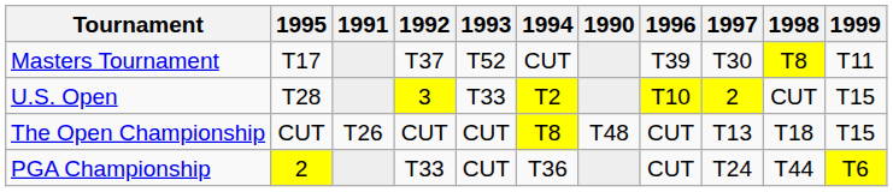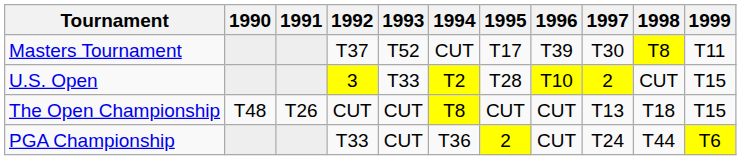 <table class="wikitable" style="font-size:95%;text-align:center;">
 <tr>
 <th>Tournament</th>
-<th>1995</th>
+<th>1990</th>
 <th>1991</th>
 <th>1992</th>
 <th>1993</th>
 <th>1994</th>
-<th>1990</th>
+<th>1995</th>
 <th>1996</th>
 <th>1997</th>
 <th>1998</th>
 <th>1999</th>
 </tr>
 <tr>
 <td align=left><a href='#'>Masters Tournament</a></td>
-<td>T17</td>
+<td style="background:#eeeeee;"></td>
 <td style="background:#eeeeee;"></td>
 <td>T37</td>
 <td>T52</td>
 <td>CUT</td>
-<td style="background:#eeeeee;"></td>
+<td>T17</td>
 <td>T39</td>
 <td>T30</td>
 <td style="background:yellow;">T8</td>
 <td>T11</td>
 </tr>
 <tr>
 <td align=left><a href='#'>U.S. Open</a></td>
-<td>T28</td>
+<td style="background:#eeeeee;"></td>
 <td style="background:#eeeeee;"></td>
 <td style="background:yellow;">3</td>
 <td>T33</td>
 <td style="background:yellow;">T2</td>
-<td style="background:#eeeeee;"></td>
+<td>T28</td>
 <td style="background:yellow;">T10</td>
 <td style="background:yellow;">2</td>
 <td>CUT</td>
 <td>T15</td>
 </tr>
 <tr>
 <td align=left><a href='#'>The Open Championship</a></td>
-<td>CUT</td>
+<td>T48</td>
 <td>T26</td>
 <td>CUT</td>
 <td>CUT</td>
 <td style="background:yellow;">T8</td>
-<td>T48</td>
+<td>CUT</td>
 <td>CUT</td>
 <td>T13</td>
 <td>T18</td>
 <td>T15</td>
 </tr>
 <tr>
 <td align=left><a href='#'>PGA Championship</a></td>
-<td style="background:yellow;">2</td>
+<td style="background:#eeeeee;"></td>
 <td style="background:#eeeeee;"></td>
 <td>T33</td>
 <td>CUT</td>
 <td>T36</td>
-<td style="background:#eeeeee;"></td>
+<td style="background:yellow;">2</td>
 <td>CUT</td>
 <td>T24</td>
 <td>T44</td>
 <td style="background:yellow;">T6</td>
 </tr>
 </table>
